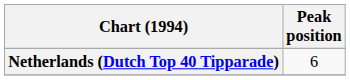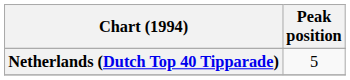 <table class="wikitable sortable plainrowheaders">
 <tr>
 <th>Chart (1994)</th>
 <th>Peak<br>position</th>
 </tr>
 <tr>
 </tr>
 <tr>
 <th scope="row">Netherlands (<a href='#'>Dutch Top 40 Tipparade</a>)</th>
-<td style="text-align:center;">6</td>
+<td style="text-align:center;">5</td>
 </tr>
 <tr>
 </tr>
 </table>
